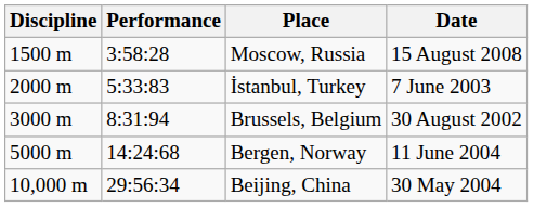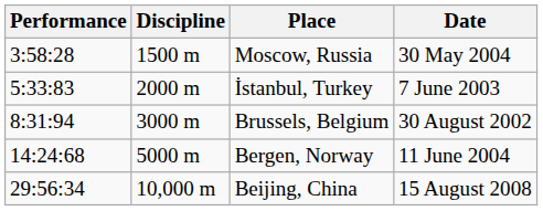 <table class=wikitable>
 <tr>
+<th>Performance</th>
 <th>Discipline</th>
-<th>Performance</th>
 <th>Place</th>
 <th>Date</th>
 </tr>
 <tr>
+<td>3:58:28</td>
 <td>1500 m</td>
-<td>3:58:28</td>
 <td>Moscow, Russia</td>
-<td>15 August 2008</td>
+<td>30 May 2004</td>
 </tr>
 <tr>
+<td>5:33:83</td>
 <td>2000 m</td>
-<td>5:33:83</td>
 <td>İstanbul, Turkey</td>
 <td>7 June 2003</td>
 </tr>
 <tr>
+<td>8:31:94</td>
 <td>3000 m</td>
-<td>8:31:94</td>
 <td>Brussels, Belgium</td>
 <td>30 August 2002</td>
 </tr>
 <tr>
+<td>14:24:68</td>
 <td>5000 m</td>
-<td>14:24:68</td>
 <td>Bergen, Norway</td>
 <td>11 June 2004</td>
 </tr>
 <tr>
+<td>29:56:34</td>
 <td>10,000 m</td>
-<td>29:56:34</td>
 <td>Beijing, China</td>
-<td>30 May 2004</td>
+<td>15 August 2008</td>
 </tr>
 </table>
